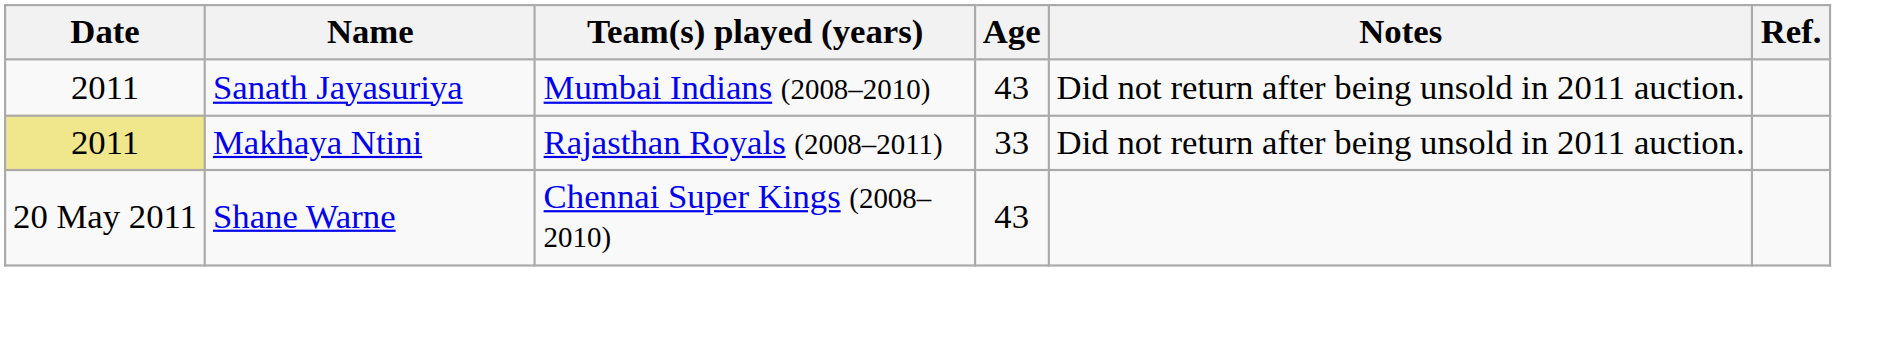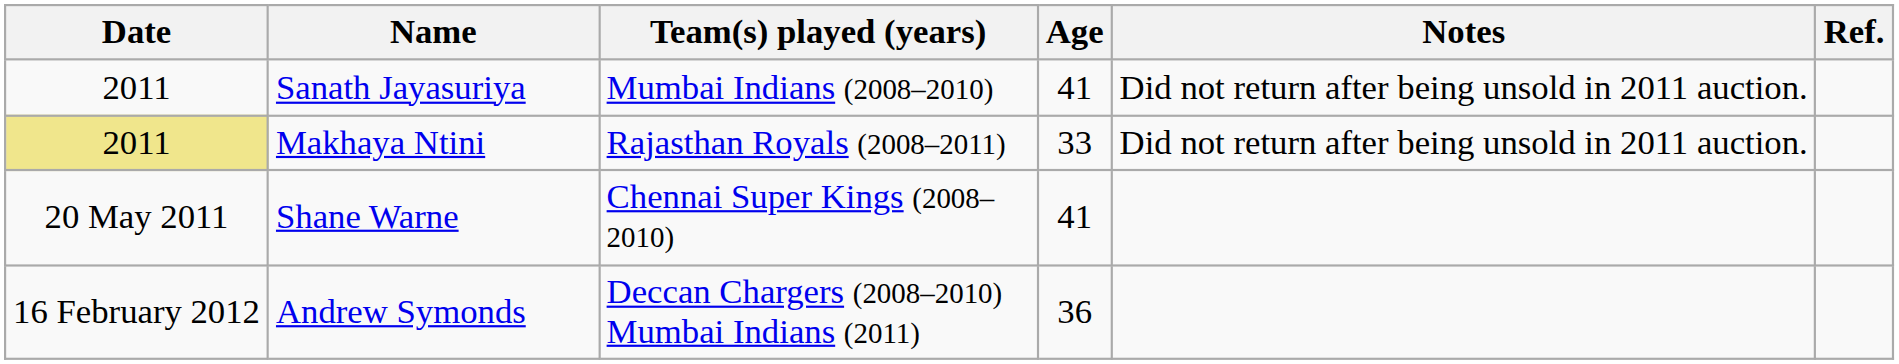 <table class="wikitable">
 <tr>
 <th>Date</th>
 <th style="width:145px">Name</th>
 <th style="width:195px">Team(s) played (years)</th>
 <th>Age</th>
 <th>Notes</th>
 <th>Ref.</th>
 </tr>
 <tr>
 <td align=center>2011</td>
 <td> <a href='#'>Sanath Jayasuriya</a></td>
 <td><a href='#'>Mumbai Indians</a> <small>(2008–2010)</small></td>
-<td align=center>43</td>
+<td align=center>41</td>
 <td>Did not return after being unsold in 2011 auction.</td>
 <td align=center></td>
 </tr>
 <tr>
 <td align=center style="background: khaki;">2011</td>
 <td> <a href='#'>Makhaya Ntini</a></td>
 <td><a href='#'>Rajasthan Royals</a> <small>(2008–2011)</small></td>
 <td align=center>33</td>
 <td>Did not return after being unsold in 2011 auction.</td>
 <td align=center></td>
 </tr>
 <tr>
 <td align=center>20 May 2011</td>
 <td> <a href='#'>Shane Warne</a></td>
 <td><a href='#'>Chennai Super Kings</a> <small>(2008–2010)</small></td>
-<td align=center>43</td>
+<td align=center>41</td>
+<td></td>
+<td align=center></td>
+</tr>
+<tr>
+<td align=center>16 February 2012</td>
+<td> <a href='#'>Andrew Symonds</a></td>
+<td><a href='#'>Deccan Chargers</a> <small>(2008–2010)</small><br><a href='#'>Mumbai Indians</a> <small>(2011)</small></td>
+<td align=center>36</td>
 <td></td>
 <td align=center></td>
 </tr>
 </table>
